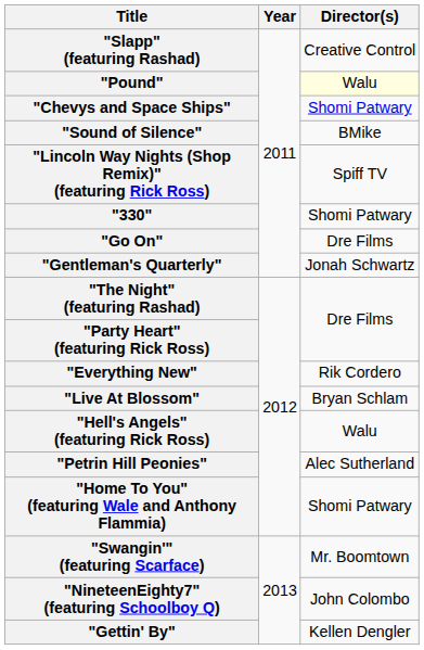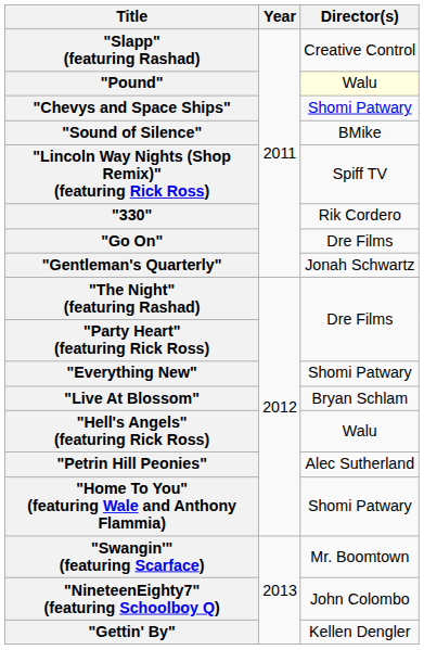 <table class="wikitable plainrowheaders" style="text-align:center;">
 <tr>
 <th scope="col" style="width:16em;">Title</th>
 <th scope="col">Year</th>
 <th scope="col">Director(s)</th>
 </tr>
 <tr>
 <th scope="row">"Slapp"<br><span>(featuring Rashad)</span></th>
 <td rowspan="8">2011</td>
 <td>Creative Control</td>
 </tr>
 <tr>
 <th scope="row">"Pound"</th>
 <td style="background: lightyellow;">Walu</td>
 </tr>
 <tr>
 <th scope="row">"Chevys and Space Ships"</th>
 <td><a href='#'>Shomi Patwary</a></td>
 </tr>
 <tr>
 <th scope="row">"Sound of Silence"</th>
 <td>BMike</td>
 </tr>
 <tr>
 <th scope="row">"Lincoln Way Nights (Shop Remix)"<br><span>(featuring <a href='#'>Rick Ross</a>)</span></th>
 <td>Spiff TV</td>
 </tr>
 <tr>
 <th scope="row">"330"</th>
-<td>Shomi Patwary</td>
+<td>Rik Cordero</td>
 </tr>
 <tr>
 <th scope="row">"Go On"</th>
 <td>Dre Films</td>
 </tr>
 <tr>
 <th scope="row">"Gentleman's Quarterly"</th>
 <td>Jonah Schwartz</td>
 </tr>
 <tr>
 <th scope="row">"The Night"<br><span>(featuring Rashad)</span></th>
 <td rowspan="7">2012</td>
 <td rowspan="2">Dre Films</td>
 </tr>
 <tr>
 <th scope="row">"Party Heart"<br><span>(featuring Rick Ross)</span></th>
 </tr>
 <tr>
 <th scope="row">"Everything New"</th>
-<td>Rik Cordero</td>
+<td>Shomi Patwary</td>
 </tr>
 <tr>
 <th scope="row">"Live At Blossom"</th>
 <td>Bryan Schlam</td>
 </tr>
 <tr>
 <th scope="row">"Hell's Angels"<br><span>(featuring Rick Ross)</span></th>
 <td>Walu</td>
 </tr>
 <tr>
 <th scope="row">"Petrin Hill Peonies"</th>
 <td>Alec Sutherland</td>
 </tr>
 <tr>
 <th scope="row">"Home To You"<br><span>(featuring <a href='#'>Wale</a> and Anthony Flammia)</span></th>
 <td>Shomi Patwary</td>
 </tr>
 <tr>
 <th scope="row">"Swangin'"<br><span>(featuring <a href='#'>Scarface</a>)</span></th>
 <td rowspan="3">2013</td>
 <td>Mr. Boomtown</td>
 </tr>
 <tr>
 <th scope="row">"NineteenEighty7"<br><span>(featuring <a href='#'>Schoolboy Q</a>)</span></th>
 <td>John Colombo</td>
 </tr>
 <tr>
 <th scope="row">"Gettin' By"</th>
 <td>Kellen Dengler</td>
 </tr>
 </table>
